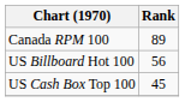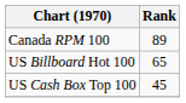 <table class="wikitable sortable">
 <tr>
 <th>Chart (1970)</th>
 <th>Rank</th>
 </tr>
 <tr>
 <td>Canada <em>RPM</em> 100</td>
 <td style="text-align:center;">89</td>
 </tr>
 <tr>
 <td>US <em>Billboard</em> Hot 100</td>
-<td style="text-align:center;">56</td>
+<td style="text-align:center;">65</td>
 </tr>
 <tr>
 <td>US <em>Cash Box</em> Top 100</td>
 <td style="text-align:center;">45</td>
 </tr>
 <tr>
 </tr>
 </table>
